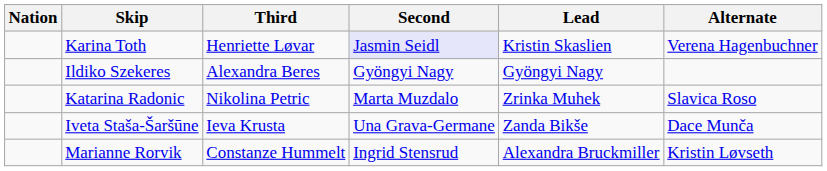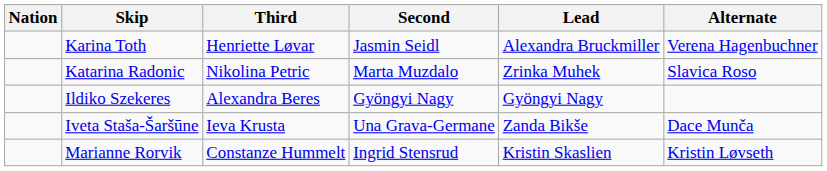 <table class="wikitable">
 <tr>
 <th>Nation</th>
 <th>Skip</th>
 <th>Third</th>
 <th>Second</th>
 <th>Lead</th>
 <th>Alternate</th>
 </tr>
 <tr>
 <td></td>
 <td><a href='#'>Karina Toth</a></td>
 <td><a href='#'>Henriette Løvar</a></td>
-<td style="background: lavender;"><a href='#'>Jasmin Seidl</a></td>
-<td><a href='#'>Kristin Skaslien</a></td>
+<td><a href='#'>Jasmin Seidl</a></td>
+<td><a href='#'>Alexandra Bruckmiller</a></td>
 <td><a href='#'>Verena Hagenbuchner</a></td>
+</tr>
+<tr>
+<td></td>
+<td><a href='#'>Katarina Radonic</a></td>
+<td><a href='#'>Nikolina Petric</a></td>
+<td><a href='#'>Marta Muzdalo</a></td>
+<td><a href='#'>Zrinka Muhek</a></td>
+<td><a href='#'>Slavica Roso</a></td>
 </tr>
 <tr>
 <td></td>
 <td><a href='#'>Ildiko Szekeres</a></td>
 <td><a href='#'>Alexandra Beres</a></td>
 <td><a href='#'>Gyöngyi Nagy</a></td>
 <td><a href='#'>Gyöngyi Nagy</a></td>
 <td></td>
-</tr>
-<tr>
-<td></td>
-<td><a href='#'>Katarina Radonic</a></td>
-<td><a href='#'>Nikolina Petric</a></td>
-<td><a href='#'>Marta Muzdalo</a></td>
-<td><a href='#'>Zrinka Muhek</a></td>
-<td><a href='#'>Slavica Roso</a></td>
 </tr>
 <tr>
 <td></td>
 <td><a href='#'>Iveta Staša-Šaršūne</a></td>
 <td><a href='#'>Ieva Krusta</a></td>
 <td><a href='#'>Una Grava-Germane</a></td>
 <td><a href='#'>Zanda Bikše</a></td>
 <td><a href='#'>Dace Munča</a></td>
 </tr>
 <tr>
 <td></td>
 <td><a href='#'>Marianne Rorvik</a></td>
 <td><a href='#'>Constanze Hummelt</a></td>
 <td><a href='#'>Ingrid Stensrud</a></td>
-<td><a href='#'>Alexandra Bruckmiller</a></td>
+<td><a href='#'>Kristin Skaslien</a></td>
 <td><a href='#'>Kristin Løvseth</a></td>
 </tr>
 </table>
